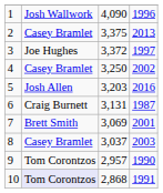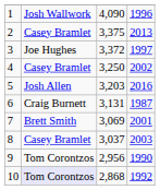 <table class="wikitable">
 <tr>
 </tr>
 <tr>
 <td>1</td>
 <td><a href='#'>Josh Wallwork</a></td>
 <td>4,090</td>
 <td><a href='#'>1996</a></td>
 </tr>
 <tr>
 <td>2</td>
 <td><a href='#'>Casey Bramlet</a></td>
 <td>3,375</td>
 <td><a href='#'>2013</a></td>
 </tr>
 <tr>
 <td>3</td>
 <td>Joe Hughes</td>
 <td>3,372</td>
 <td><a href='#'>1997</a></td>
 </tr>
 <tr>
 <td>4</td>
 <td><a href='#'>Casey Bramlet</a></td>
 <td>3,250</td>
 <td><a href='#'>2002</a></td>
 </tr>
 <tr>
 <td>5</td>
 <td><a href='#'>Josh Allen</a></td>
 <td>3,203</td>
 <td><a href='#'>2016</a></td>
 </tr>
 <tr>
 <td>6</td>
 <td>Craig Burnett</td>
 <td>3,131</td>
 <td><a href='#'>1987</a></td>
 </tr>
 <tr>
 <td>7</td>
 <td><a href='#'>Brett Smith</a></td>
 <td>3,069</td>
 <td><a href='#'>2001</a></td>
 </tr>
 <tr>
 <td>8</td>
 <td><a href='#'>Casey Bramlet</a></td>
 <td>3,037</td>
 <td><a href='#'>2003</a></td>
 </tr>
 <tr>
 <td>9</td>
 <td>Tom Corontzos</td>
-<td>2,957</td>
+<td>2,956</td>
 <td><a href='#'>1990</a></td>
 </tr>
 <tr>
 <td>10</td>
 <td style="background: lavender;">Tom Corontzos</td>
 <td>2,868</td>
-<td><a href='#'>1991</a></td>
+<td><a href='#'>1992</a></td>
 </tr>
 </table>
